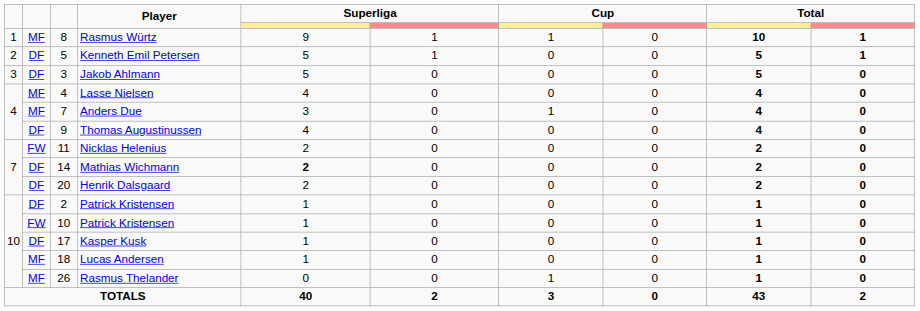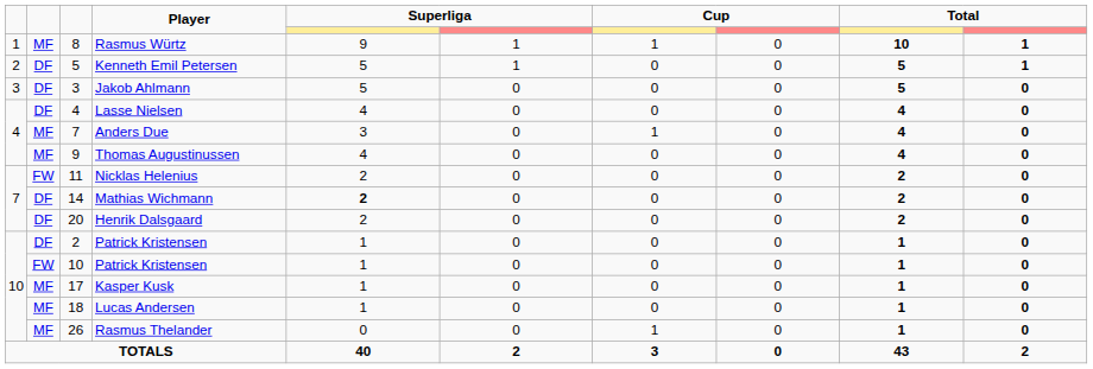 <table class="wikitable" style="text-align:center;">
 <tr>
 <td rowspan="2"  style="width:2%;"><strong></strong></td>
 <td rowspan="2"  style="width:3%;"><strong></strong></td>
 <td rowspan="2"  style="width:3%;"><strong></strong></td>
 <td rowspan="2"  style="width:18%;"><strong>Player</strong></td>
 <td colspan="2"><strong>Superliga</strong></td>
 <td colspan="2"><strong>Cup</strong></td>
 <td colspan="2"><strong>Total</strong></td>
 </tr>
 <tr>
 <th style="width:25px; background:#fe9;"></th>
 <th style="width:25px; background:#ff8888;"></th>
 <th style="width:25px; background:#fe9;"></th>
 <th style="width:25px; background:#ff8888;"></th>
 <th style="width:25px; background:#fe9;"></th>
 <th style="width:25px; background:#ff8888;"></th>
 </tr>
 <tr>
 <td rowspan="1">1</td>
 <td><a href='#'>MF</a></td>
 <td>8</td>
 <td align=left> <a href='#'>Rasmus Würtz</a></td>
 <td>9</td>
 <td>1</td>
 <td>1</td>
 <td>0</td>
 <td><strong>10</strong></td>
 <td><strong>1</strong></td>
 </tr>
 <tr>
 <td rowspan="1">2</td>
 <td><a href='#'>DF</a></td>
 <td>5</td>
 <td align=left> <a href='#'>Kenneth Emil Petersen</a></td>
 <td>5</td>
 <td>1</td>
 <td>0</td>
 <td>0</td>
 <td><strong>5</strong></td>
 <td><strong>1</strong></td>
 </tr>
 <tr>
 <td rowspan="1">3</td>
 <td><a href='#'>DF</a></td>
 <td>3</td>
 <td align=left> <a href='#'>Jakob Ahlmann</a></td>
 <td>5</td>
 <td>0</td>
 <td>0</td>
 <td>0</td>
 <td><strong>5</strong></td>
 <td><strong>0</strong></td>
 </tr>
 <tr>
 <td rowspan="3">4</td>
-<td><a href='#'>MF</a></td>
+<td><a href='#'>DF</a></td>
 <td>4</td>
 <td align=left> <a href='#'>Lasse Nielsen</a></td>
 <td>4</td>
 <td>0</td>
 <td>0</td>
 <td>0</td>
 <td><strong>4</strong></td>
 <td><strong>0</strong></td>
 </tr>
 <tr>
 <td><a href='#'>MF</a></td>
 <td>7</td>
 <td align=left> <a href='#'>Anders Due</a></td>
 <td>3</td>
 <td>0</td>
 <td>1</td>
 <td>0</td>
 <td><strong>4</strong></td>
 <td><strong>0</strong></td>
 </tr>
 <tr>
-<td><a href='#'>DF</a></td>
+<td><a href='#'>MF</a></td>
 <td>9</td>
 <td align=left> <a href='#'>Thomas Augustinussen</a></td>
 <td>4</td>
 <td>0</td>
 <td>0</td>
 <td>0</td>
 <td><strong>4</strong></td>
 <td><strong>0</strong></td>
 </tr>
 <tr>
 <td rowspan="3">7</td>
 <td><a href='#'>FW</a></td>
 <td>11</td>
 <td align=left> <a href='#'>Nicklas Helenius</a></td>
 <td>2</td>
 <td>0</td>
 <td>0</td>
 <td>0</td>
 <td><strong>2</strong></td>
 <td><strong>0</strong></td>
 </tr>
 <tr>
 <td><a href='#'>DF</a></td>
 <td>14</td>
 <td align=left> <a href='#'>Mathias Wichmann</a></td>
 <td><strong>2</strong></td>
 <td>0</td>
 <td>0</td>
 <td>0</td>
 <td><strong>2</strong></td>
 <td><strong>0</strong></td>
 </tr>
 <tr>
 <td><a href='#'>DF</a></td>
 <td>20</td>
 <td align=left> <a href='#'>Henrik Dalsgaard</a></td>
 <td>2</td>
 <td>0</td>
 <td>0</td>
 <td>0</td>
 <td><strong>2</strong></td>
 <td><strong>0</strong></td>
 </tr>
 <tr>
 <td rowspan="5">10</td>
 <td><a href='#'>DF</a></td>
 <td>2</td>
 <td align=left> <a href='#'>Patrick Kristensen</a></td>
 <td>1</td>
 <td>0</td>
 <td>0</td>
 <td>0</td>
 <td><strong>1</strong></td>
 <td><strong>0</strong></td>
 </tr>
 <tr>
 <td><a href='#'>FW</a></td>
 <td>10</td>
 <td align=left> <a href='#'>Patrick Kristensen</a></td>
 <td>1</td>
 <td>0</td>
 <td>0</td>
 <td>0</td>
 <td><strong>1</strong></td>
 <td><strong>0</strong></td>
 </tr>
 <tr>
-<td><a href='#'>DF</a></td>
+<td><a href='#'>MF</a></td>
 <td>17</td>
 <td align=left> <a href='#'>Kasper Kusk</a></td>
 <td>1</td>
 <td>0</td>
 <td>0</td>
 <td>0</td>
 <td><strong>1</strong></td>
 <td><strong>0</strong></td>
 </tr>
 <tr>
 <td><a href='#'>MF</a></td>
 <td>18</td>
 <td align=left> <a href='#'>Lucas Andersen</a></td>
 <td>1</td>
 <td>0</td>
 <td>0</td>
 <td>0</td>
 <td><strong>1</strong></td>
 <td><strong>0</strong></td>
 </tr>
 <tr>
 <td><a href='#'>MF</a></td>
 <td>26</td>
 <td align=left> <a href='#'>Rasmus Thelander</a></td>
 <td>0</td>
 <td>0</td>
 <td>1</td>
 <td>0</td>
 <td><strong>1</strong></td>
 <td><strong>0</strong></td>
 </tr>
 <tr>
 <td colspan="4"><strong>TOTALS</strong></td>
 <td><strong>40</strong></td>
 <td><strong>2</strong></td>
 <td><strong>3</strong></td>
 <td><strong>0</strong></td>
 <td><strong>43</strong></td>
 <td><strong>2</strong></td>
 </tr>
 </table>
